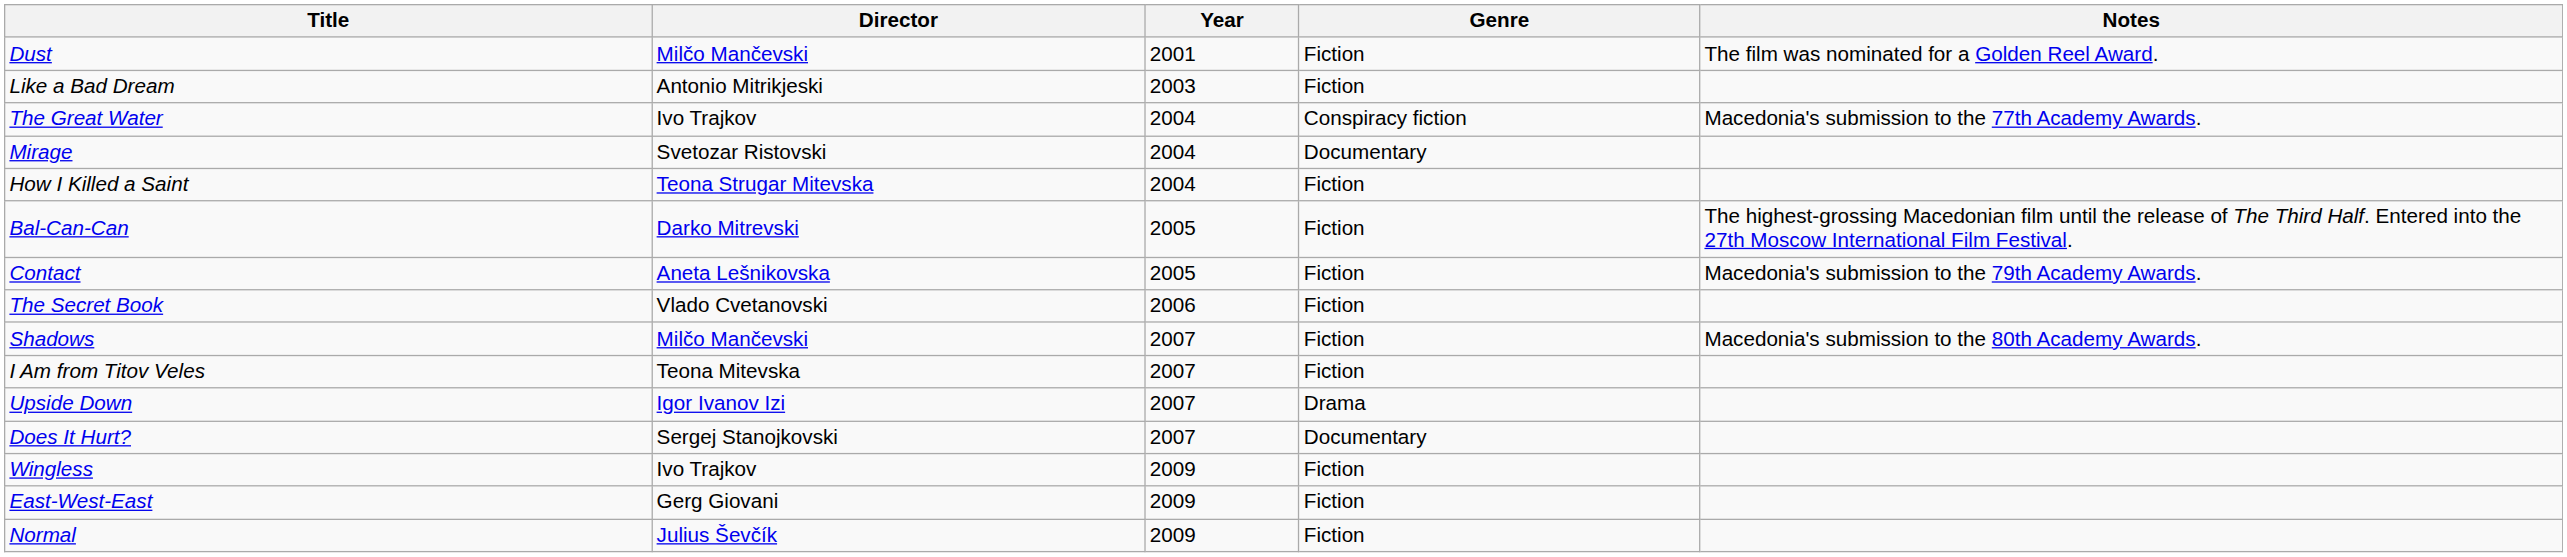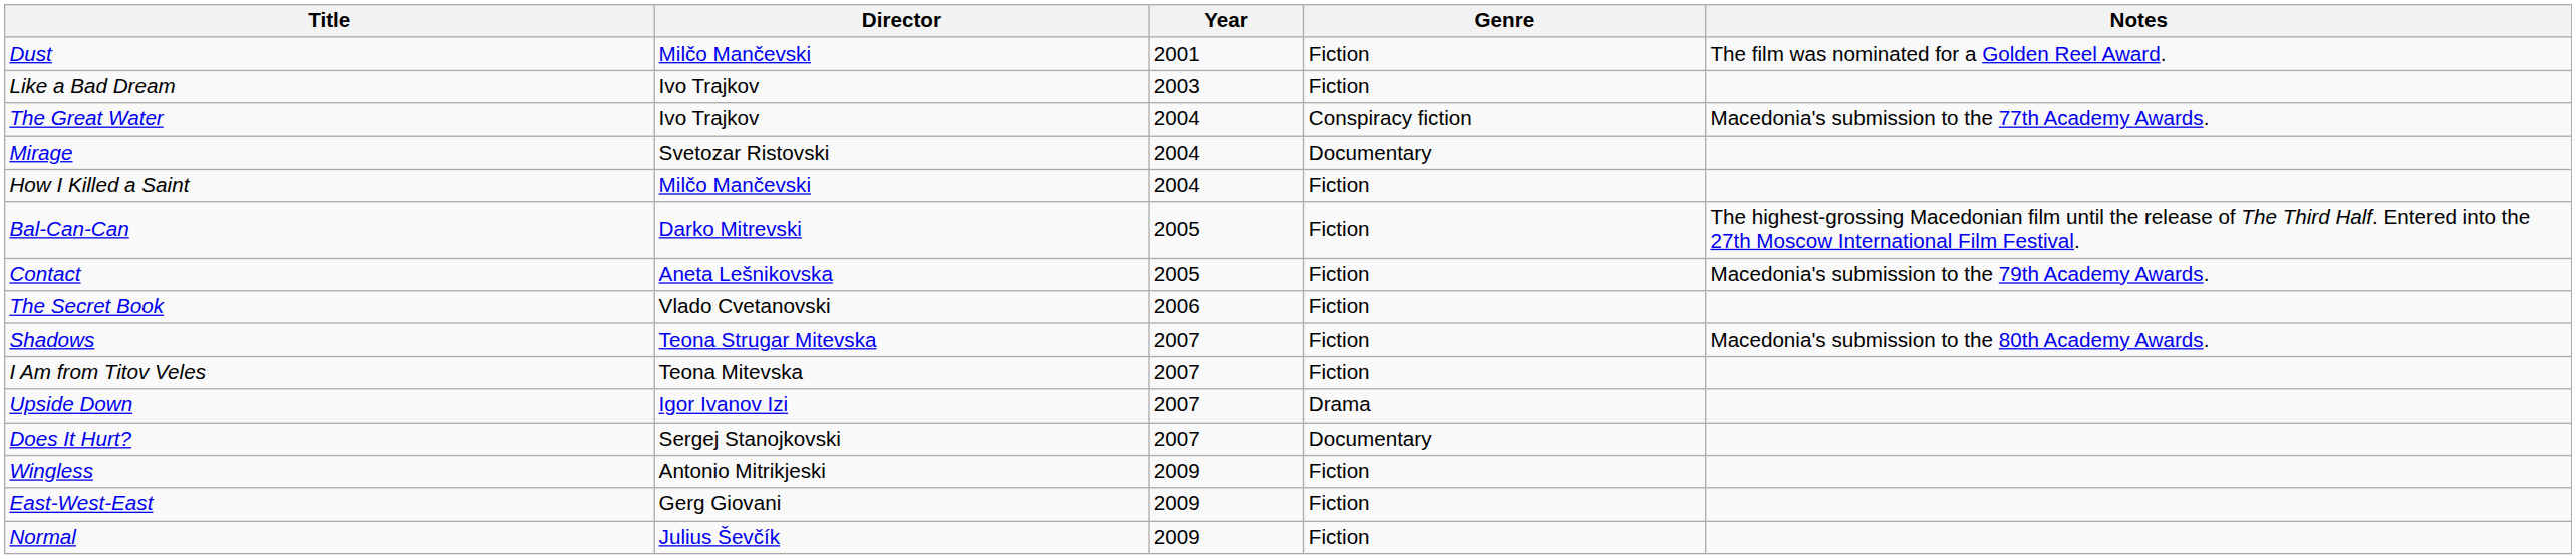 <table class="wikitable" width= "100%">
 <tr>
 <th width=21%>Title</th>
 <th width=16%>Director</th>
 <th width=5%>Year</th>
 <th width=13%>Genre</th>
 <th width=28%>Notes</th>
 </tr>
 <tr>
 <td><em><a href='#'>Dust</a></em></td>
 <td><a href='#'>Milčo Mančevski</a></td>
 <td>2001</td>
 <td>Fiction</td>
 <td>The film was nominated for a <a href='#'>Golden Reel Award</a>.</td>
 </tr>
 <tr>
 <td><em>Like a Bad Dream</em></td>
-<td>Antonio Mitrikjeski</td>
+<td>Ivo Trajkov</td>
 <td>2003</td>
 <td>Fiction</td>
 <td></td>
 </tr>
 <tr>
 <td><em><a href='#'>The Great Water</a></em></td>
 <td>Ivo Trajkov</td>
 <td>2004</td>
 <td>Conspiracy fiction</td>
 <td>Macedonia's submission to the <a href='#'>77th Academy Awards</a>.</td>
 </tr>
 <tr>
 <td><em><a href='#'>Mirage</a></em></td>
 <td>Svetozar Ristovski</td>
 <td>2004</td>
 <td>Documentary</td>
 <td></td>
 </tr>
 <tr>
 <td><em>How I Killed a Saint</em></td>
-<td><a href='#'>Teona Strugar Mitevska</a></td>
+<td><a href='#'>Milčo Mančevski</a></td>
 <td>2004</td>
 <td>Fiction</td>
 <td></td>
 </tr>
 <tr>
 <td><em><a href='#'>Bal-Can-Can</a></em></td>
 <td><a href='#'>Darko Mitrevski</a></td>
 <td>2005</td>
 <td>Fiction</td>
 <td>The highest-grossing Macedonian film until the release of <em>The Third Half</em>. Entered into the <a href='#'>27th Moscow International Film Festival</a>.</td>
 </tr>
 <tr>
 <td><em><a href='#'>Contact</a></em></td>
 <td><a href='#'>Aneta Lešnikovska</a></td>
 <td>2005</td>
 <td>Fiction</td>
 <td>Macedonia's submission to the <a href='#'>79th Academy Awards</a>.</td>
 </tr>
 <tr>
 <td><em><a href='#'>The Secret Book</a></em></td>
 <td>Vlado Cvetanovski</td>
 <td>2006</td>
 <td>Fiction</td>
 <td></td>
 </tr>
 <tr>
 <td><em><a href='#'>Shadows</a></em></td>
-<td><a href='#'>Milčo Mančevski</a></td>
+<td><a href='#'>Teona Strugar Mitevska</a></td>
 <td>2007</td>
 <td>Fiction</td>
 <td>Macedonia's submission to the <a href='#'>80th Academy Awards</a>.</td>
 </tr>
 <tr>
 <td><em>I Am from Titov Veles</em></td>
 <td>Teona Mitevska</td>
 <td>2007</td>
 <td>Fiction</td>
 <td></td>
 </tr>
 <tr>
 <td><em><a href='#'>Upside Down</a></em></td>
 <td><a href='#'>Igor Ivanov Izi</a></td>
 <td>2007</td>
 <td>Drama</td>
 <td></td>
 </tr>
 <tr>
 <td><em><a href='#'>Does It Hurt?</a></em></td>
 <td>Sergej Stanojkovski</td>
 <td>2007</td>
 <td>Documentary</td>
 <td></td>
 </tr>
 <tr>
 <td><em><a href='#'>Wingless</a></em></td>
-<td>Ivo Trajkov</td>
+<td>Antonio Mitrikjeski</td>
 <td>2009</td>
 <td>Fiction</td>
 <td></td>
 </tr>
 <tr>
 <td><em><a href='#'>East-West-East</a></em></td>
 <td>Gerg Giovani</td>
 <td>2009</td>
 <td>Fiction</td>
 <td></td>
 </tr>
 <tr>
 <td><em><a href='#'>Normal</a></em></td>
 <td><a href='#'>Julius Ševčík</a></td>
 <td>2009</td>
 <td>Fiction</td>
 <td></td>
 </tr>
 </table>
